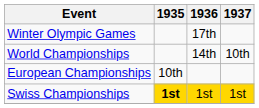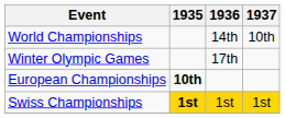 <table class="wikitable">
 <tr>
 <th>Event</th>
 <th>1935</th>
 <th>1936</th>
 <th>1937</th>
 </tr>
 <tr>
+<td><a href='#'>World Championships</a></td>
+<td></td>
+<td align="center">14th</td>
+<td align="center">10th</td>
+</tr>
+<tr>
 <td><a href='#'>Winter Olympic Games</a></td>
 <td></td>
 <td align="center">17th</td>
 <td></td>
 </tr>
 <tr>
-<td><a href='#'>World Championships</a></td>
-<td></td>
-<td align="center">14th</td>
-<td align="center">10th</td>
-</tr>
-<tr>
 <td><a href='#'>European Championships</a></td>
-<td align="center">10th</td>
+<td align="center"><strong>10th</strong></td>
 <td></td>
 <td></td>
 </tr>
 <tr>
 <td><a href='#'>Swiss Championships</a></td>
 <td align="center" bgcolor="gold"><strong>1st</strong></td>
 <td align="center" bgcolor="gold">1st</td>
 <td align="center" bgcolor="gold">1st</td>
 </tr>
 <tr>
 </tr>
 </table>
